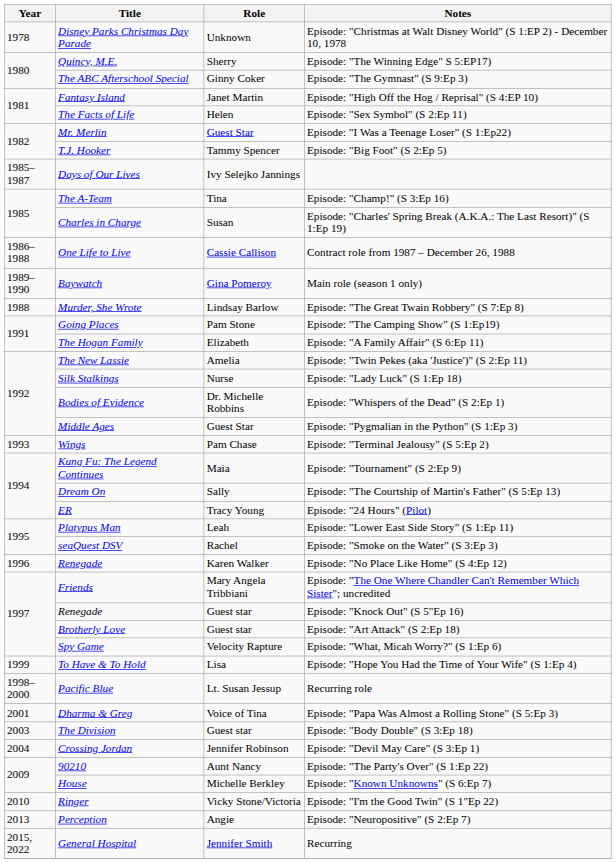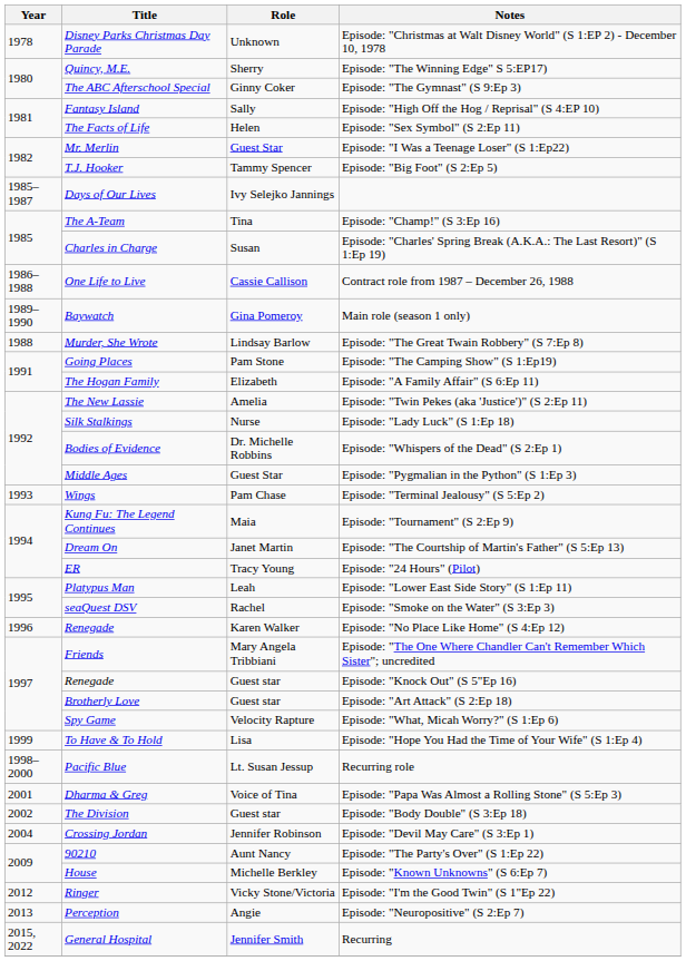 <table class="wikitable sortable">
 <tr>
 <th>Year</th>
 <th>Title</th>
 <th>Role</th>
 <th class="unsortable">Notes</th>
 </tr>
 <tr>
 <td>1978</td>
 <td><em><a href='#'>Disney Parks Christmas Day Parade </a></em></td>
 <td>Unknown</td>
 <td>Episode: "Christmas at Walt Disney World" (S 1:EP 2) - December 10, 1978</td>
 </tr>
 <tr>
 <td rowspan="2">1980</td>
 <td><em><a href='#'>Quincy, M.E.</a></em></td>
 <td>Sherry</td>
 <td>Episode: "The Winning Edge" S 5:EP17)</td>
 </tr>
 <tr>
 <td><em><a href='#'>The ABC Afterschool Special</a></em></td>
 <td>Ginny Coker</td>
 <td>Episode: "The Gymnast" (S 9:Ep 3)</td>
 </tr>
 <tr>
 <td rowspan="2">1981</td>
 <td><em><a href='#'>Fantasy Island</a></em></td>
-<td>Janet Martin</td>
+<td>Sally</td>
 <td>Episode: "High Off the Hog / Reprisal" (S 4:EP 10)</td>
 </tr>
 <tr>
 <td><em><a href='#'>The Facts of Life</a></em></td>
 <td>Helen</td>
 <td>Episode: "Sex Symbol" (S 2:Ep 11)</td>
 </tr>
 <tr>
 <td rowspan="2">1982</td>
 <td><em><a href='#'>Mr. Merlin</a></em></td>
 <td><a href='#'>Guest Star</a></td>
 <td>Episode: "I Was a Teenage Loser" (S 1:Ep22)</td>
 </tr>
 <tr>
 <td><em><a href='#'>T.J. Hooker</a></em></td>
 <td>Tammy Spencer</td>
 <td>Episode: "Big Foot" (S 2:Ep 5)</td>
 </tr>
 <tr>
 <td>1985–1987</td>
 <td><em><a href='#'>Days of Our Lives</a></em></td>
 <td>Ivy Selejko Jannings</td>
 </tr>
 <tr>
 <td rowspan="2">1985</td>
 <td><em><a href='#'>The A-Team</a></em></td>
 <td>Tina</td>
 <td>Episode: "Champ!" (S 3:Ep 16)</td>
 </tr>
 <tr>
 <td><em><a href='#'>Charles in Charge</a></em></td>
 <td>Susan</td>
 <td>Episode: "Charles' Spring Break (A.K.A.: The Last Resort)" (S 1:Ep 19)</td>
 </tr>
 <tr>
 <td>1986–1988</td>
 <td><em><a href='#'>One Life to Live</a></em></td>
 <td><a href='#'>Cassie Callison</a></td>
 <td>Contract role from 1987 – December 26, 1988</td>
 </tr>
 <tr>
 <td>1989–1990</td>
 <td><em><a href='#'>Baywatch</a></em></td>
 <td><a href='#'>Gina Pomeroy</a></td>
 <td>Main role (season 1 only)</td>
 </tr>
 <tr>
 <td>1988</td>
 <td><em><a href='#'>Murder, She Wrote</a></em></td>
 <td>Lindsay Barlow</td>
 <td>Episode: "The Great Twain Robbery" (S 7:Ep 8)</td>
 </tr>
 <tr>
 <td rowspan="2">1991</td>
 <td><em><a href='#'>Going Places</a></em></td>
 <td>Pam Stone</td>
 <td>Episode: "The Camping Show" (S 1:Ep19)</td>
 </tr>
 <tr>
 <td><em><a href='#'>The Hogan Family</a></em></td>
 <td>Elizabeth</td>
 <td>Episode: "A Family Affair" (S 6:Ep 11)</td>
 </tr>
 <tr>
 <td rowspan="4">1992</td>
 <td><em><a href='#'>The New Lassie</a></em></td>
 <td>Amelia</td>
 <td>Episode: "Twin Pekes (aka 'Justice')" (S 2:Ep 11)</td>
 </tr>
 <tr>
 <td><em><a href='#'>Silk Stalkings</a></em></td>
 <td>Nurse</td>
 <td>Episode: "Lady Luck" (S 1:Ep 18)</td>
 </tr>
 <tr>
 <td><em><a href='#'>Bodies of Evidence</a></em></td>
 <td>Dr. Michelle Robbins</td>
 <td>Episode: "Whispers of the Dead" (S 2:Ep 1)</td>
 </tr>
 <tr>
 <td><em><a href='#'>Middle Ages</a></em></td>
 <td>Guest Star</td>
 <td>Episode: "Pygmalian in the Python" (S 1:Ep 3)</td>
 </tr>
 <tr>
 <td>1993</td>
 <td><em><a href='#'>Wings</a></em></td>
 <td>Pam Chase</td>
 <td>Episode: "Terminal Jealousy" (S 5:Ep 2)</td>
 </tr>
 <tr>
 <td rowspan="3">1994</td>
 <td><em><a href='#'>Kung Fu: The Legend Continues</a></em></td>
 <td>Maia</td>
 <td>Episode: "Tournament" (S 2:Ep 9)</td>
 </tr>
 <tr>
 <td><em><a href='#'>Dream On</a></em></td>
-<td>Sally</td>
+<td>Janet Martin</td>
 <td>Episode: "The Courtship of Martin's Father" (S 5:Ep 13)</td>
 </tr>
 <tr>
 <td><em><a href='#'>ER</a></em></td>
 <td>Tracy Young</td>
 <td>Episode: "24 Hours" (<a href='#'>Pilot</a>)</td>
 </tr>
 <tr>
 <td rowspan="2">1995</td>
 <td><em><a href='#'>Platypus Man</a></em></td>
 <td>Leah</td>
 <td>Episode: "Lower East Side Story" (S 1:Ep 11)</td>
 </tr>
 <tr>
 <td><em><a href='#'>seaQuest DSV</a></em></td>
 <td>Rachel</td>
 <td>Episode: "Smoke on the Water" (S 3:Ep 3)</td>
 </tr>
 <tr>
 <td>1996</td>
 <td><em><a href='#'>Renegade</a></em></td>
 <td>Karen Walker</td>
 <td>Episode: "No Place Like Home" (S 4:Ep 12)</td>
 </tr>
 <tr>
 <td rowspan="4">1997</td>
 <td><em><a href='#'>Friends</a></em></td>
 <td>Mary Angela Tribbiani</td>
 <td>Episode: "<a href='#'>The One Where Chandler Can't Remember Which Sister</a>"; uncredited</td>
 </tr>
 <tr>
 <td><em>Renegade</em></td>
 <td>Guest star</td>
 <td>Episode: "Knock Out" (S 5"Ep 16)</td>
 </tr>
 <tr>
 <td><em><a href='#'>Brotherly Love</a></em></td>
 <td>Guest star</td>
 <td>Episode: "Art Attack" (S 2:Ep 18)</td>
 </tr>
 <tr>
 <td><em><a href='#'>Spy Game</a></em></td>
 <td>Velocity Rapture</td>
 <td>Episode: "What, Micah Worry?" (S 1:Ep 6)</td>
 </tr>
 <tr>
 <td>1999</td>
 <td><em><a href='#'>To Have & To Hold</a></em></td>
 <td>Lisa</td>
 <td>Episode: "Hope You Had the Time of Your Wife" (S 1:Ep 4)</td>
 </tr>
 <tr>
 <td>1998–2000</td>
 <td><em><a href='#'>Pacific Blue</a></em></td>
 <td>Lt. Susan Jessup</td>
 <td>Recurring role</td>
 </tr>
 <tr>
 <td>2001</td>
 <td><em><a href='#'>Dharma & Greg</a></em></td>
 <td>Voice of Tina</td>
 <td>Episode: "Papa Was Almost a Rolling Stone" (S 5:Ep 3)</td>
 </tr>
 <tr>
-<td>2003</td>
+<td>2002</td>
 <td><em><a href='#'>The Division</a></em></td>
 <td>Guest star</td>
 <td>Episode: "Body Double" (S 3:Ep 18)</td>
 </tr>
 <tr>
 <td>2004</td>
 <td><em><a href='#'>Crossing Jordan</a></em></td>
 <td>Jennifer Robinson</td>
 <td>Episode: "Devil May Care" (S 3:Ep 1)</td>
 </tr>
 <tr>
 <td rowspan="2">2009</td>
 <td><em><a href='#'>90210</a></em></td>
 <td>Aunt Nancy</td>
 <td>Episode: "The Party's Over" (S 1:Ep 22)</td>
 </tr>
 <tr>
 <td><em><a href='#'>House</a></em></td>
 <td>Michelle Berkley</td>
 <td>Episode: "<a href='#'>Known Unknowns</a>" (S 6:Ep 7)</td>
 </tr>
 <tr>
-<td>2010</td>
+<td>2012</td>
 <td><em><a href='#'>Ringer</a></em></td>
 <td>Vicky Stone/Victoria</td>
 <td>Episode: "I'm the Good Twin" (S 1"Ep 22)</td>
 </tr>
 <tr>
 <td>2013</td>
 <td><em><a href='#'>Perception</a></em></td>
 <td>Angie</td>
 <td>Episode: "Neuropositive" (S 2:Ep 7)</td>
 </tr>
 <tr>
 <td>2015, 2022</td>
 <td><em><a href='#'>General Hospital</a></em></td>
 <td><a href='#'>Jennifer Smith</a></td>
 <td>Recurring</td>
 </tr>
 <tr>
 </tr>
 </table>
